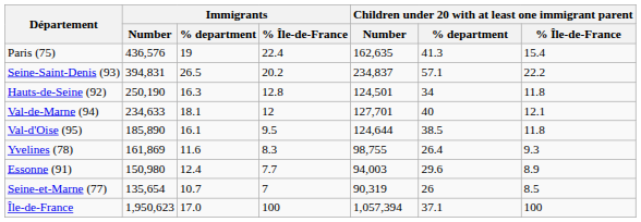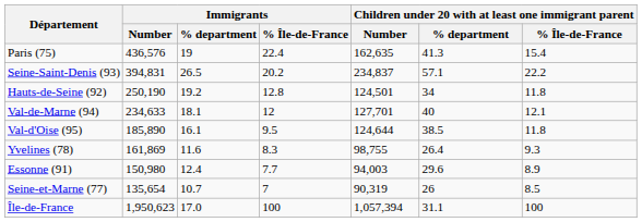 <table class="wikitable">
 <tr>
 <th scope="col" rowspan="2">Département</th>
 <th scope="col" colspan="3">Immigrants</th>
 <th scope="col" colspan="3">Children under 20 with at least one immigrant parent</th>
 </tr>
 <tr style="text-align:center; background:#f0f0f0;">
 <th scope="col">Number</th>
 <th scope="col">% department</th>
 <th scope="col">% Île-de-France</th>
 <th scope="col">Number</th>
 <th scope="col">% department</th>
 <th scope="col">% Île-de-France</th>
 </tr>
 <tr>
 <td>Paris (75)</td>
 <td>436,576</td>
 <td>19</td>
 <td>22.4</td>
 <td>162,635</td>
 <td>41.3</td>
 <td>15.4</td>
 </tr>
 <tr>
 <td><a href='#'>Seine-Saint-Denis</a> (93)</td>
 <td>394,831</td>
 <td>26.5</td>
 <td>20.2</td>
 <td>234,837</td>
 <td>57.1</td>
 <td>22.2</td>
 </tr>
 <tr>
 <td><a href='#'>Hauts-de-Seine</a> (92)</td>
 <td>250,190</td>
-<td>16.3</td>
+<td>19.2</td>
 <td>12.8</td>
 <td>124,501</td>
 <td>34</td>
 <td>11.8</td>
 </tr>
 <tr>
 <td><a href='#'>Val-de-Marne</a> (94)</td>
 <td>234,633</td>
 <td>18.1</td>
 <td>12</td>
 <td>127,701</td>
 <td>40</td>
 <td>12.1</td>
 </tr>
 <tr>
 <td><a href='#'>Val-d'Oise</a> (95)</td>
 <td>185,890</td>
 <td>16.1</td>
 <td>9.5</td>
 <td>124,644</td>
 <td>38.5</td>
 <td>11.8</td>
 </tr>
 <tr>
 <td><a href='#'>Yvelines</a> (78)</td>
 <td>161,869</td>
 <td>11.6</td>
 <td>8.3</td>
 <td>98,755</td>
 <td>26.4</td>
 <td>9.3</td>
 </tr>
 <tr>
 <td><a href='#'>Essonne</a> (91)</td>
 <td>150,980</td>
 <td>12.4</td>
 <td>7.7</td>
 <td>94,003</td>
 <td>29.6</td>
 <td>8.9</td>
 </tr>
 <tr>
 <td><a href='#'>Seine-et-Marne</a> (77)</td>
 <td>135,654</td>
 <td>10.7</td>
 <td>7</td>
 <td>90,319</td>
 <td>26</td>
 <td>8.5</td>
 </tr>
 <tr>
 <td><a href='#'>Île-de-France</a></td>
 <td>1,950,623</td>
 <td>17.0</td>
 <td>100</td>
 <td>1,057,394</td>
-<td>37.1</td>
+<td>31.1</td>
 <td>100</td>
 </tr>
 </table>
